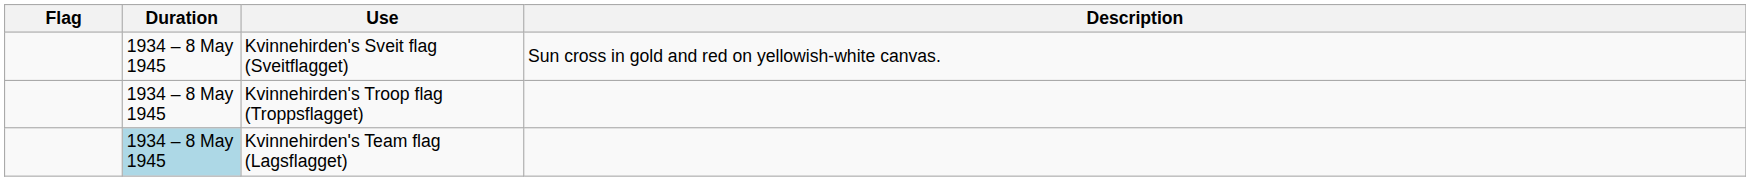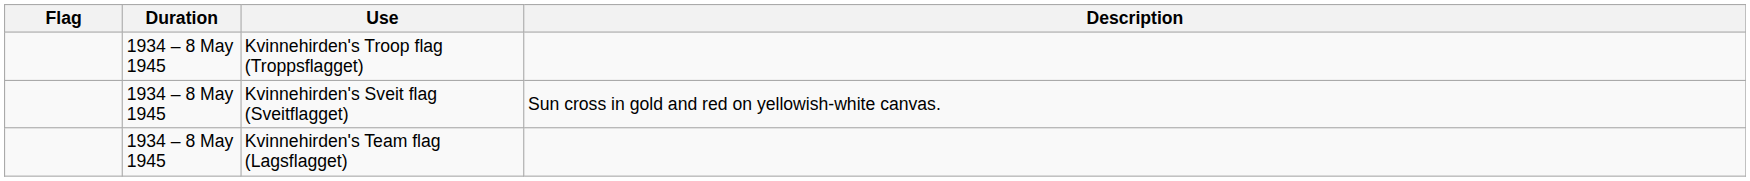 <table class="wikitable" width="100%">
 <tr>
 <th style="width:100px;">Flag</th>
 <th style="width:100px;">Duration</th>
 <th style="width:250px;">Use</th>
 <th style="min-width:250px">Description</th>
 </tr>
 <tr>
 <td></td>
 <td>1934 – 8 May 1945</td>
+<td>Kvinnehirden's Troop flag (Troppsflagget)</td>
+<td></td>
+</tr>
+<tr>
+<td></td>
+<td>1934 – 8 May 1945</td>
 <td>Kvinnehirden's Sveit flag (Sveitflagget)</td>
 <td>Sun cross in gold and red on yellowish-white canvas.</td>
 </tr>
 <tr>
 <td></td>
 <td>1934 – 8 May 1945</td>
-<td>Kvinnehirden's Troop flag (Troppsflagget)</td>
-<td></td>
-</tr>
-<tr>
-<td></td>
-<td style="background: lightblue;">1934 – 8 May 1945</td>
 <td>Kvinnehirden's Team flag (Lagsflagget)</td>
 <td></td>
 </tr>
 </table>
